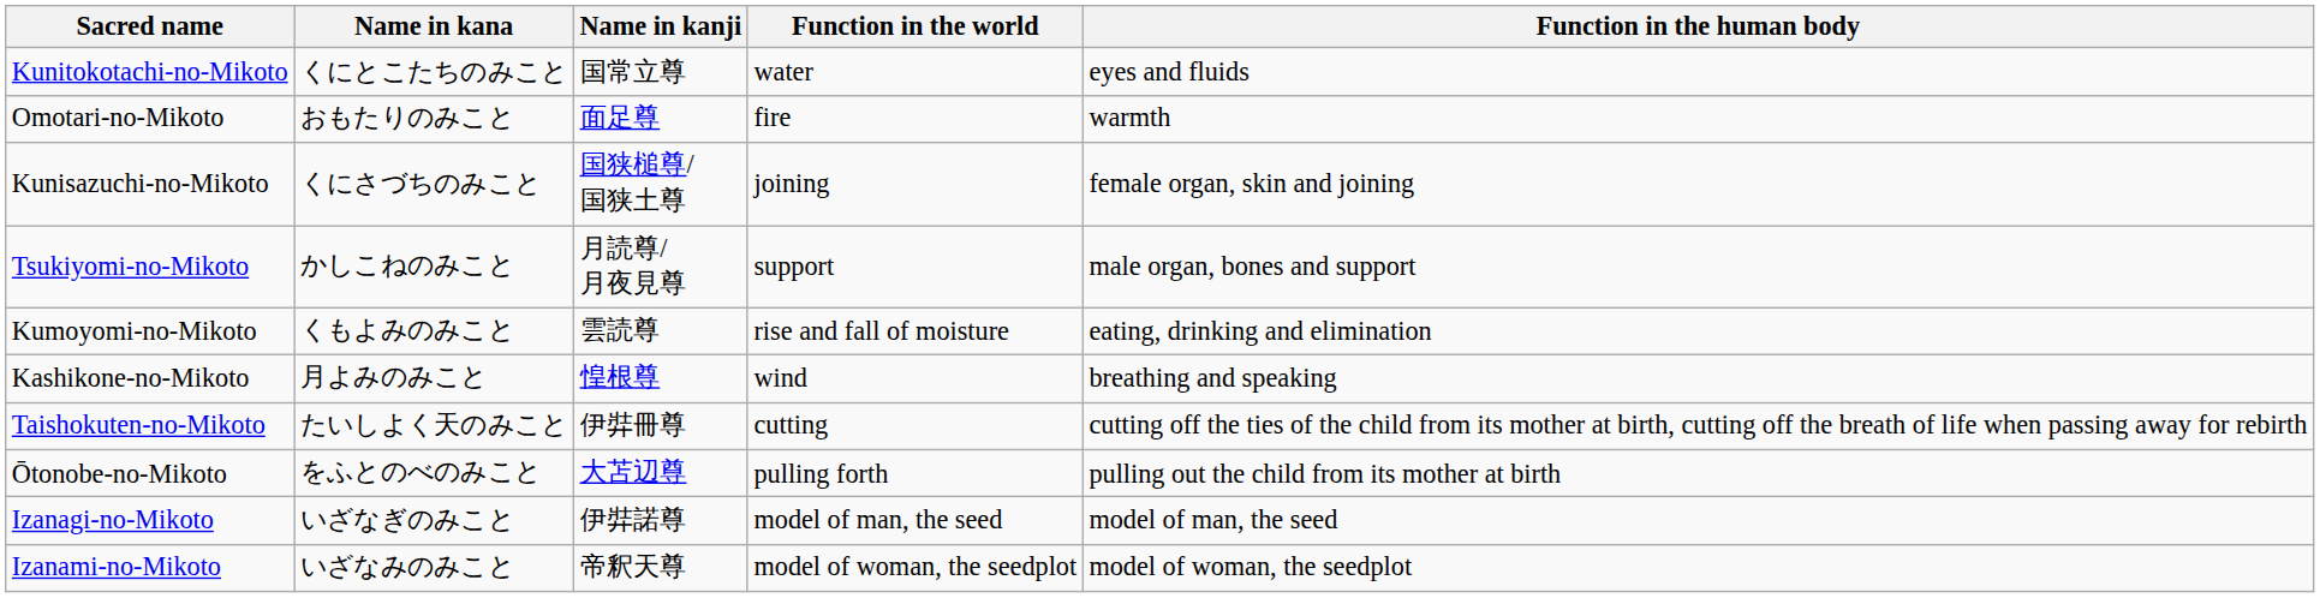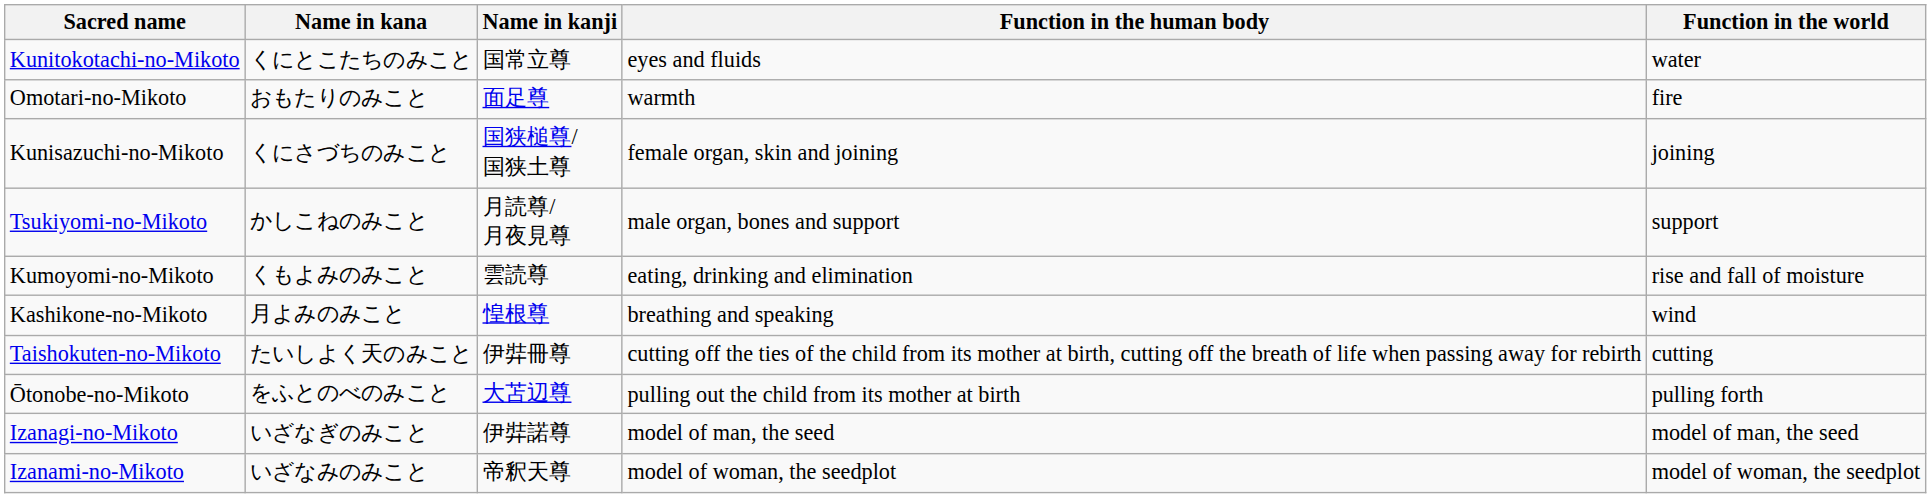 <table class="wikitable">
 <tr>
 <th>Sacred name</th>
 <th>Name in kana</th>
 <th>Name in kanji</th>
+<th>Function in the human body</th>
 <th>Function in the world</th>
-<th>Function in the human body</th>
 </tr>
 <tr>
 <td><a href='#'>Kunitokotachi-no-Mikoto</a></td>
 <td>くにとこたちのみこと</td>
 <td>国常立尊</td>
+<td>eyes and fluids</td>
 <td>water</td>
-<td>eyes and fluids</td>
 </tr>
 <tr>
 <td>Omotari-no-Mikoto</td>
 <td>おもたりのみこと</td>
 <td><a href='#'>面足尊</a></td>
+<td>warmth</td>
 <td>fire</td>
-<td>warmth</td>
 </tr>
 <tr>
 <td>Kunisazuchi-no-Mikoto</td>
 <td>くにさづちのみこと</td>
 <td><a href='#'>国狭槌尊</a>/<br>国狭土尊</td>
+<td>female organ, skin and joining</td>
 <td>joining</td>
-<td>female organ, skin and joining</td>
 </tr>
 <tr>
 <td><a href='#'>Tsukiyomi-no-Mikoto</a></td>
 <td>かしこねのみこと</td>
 <td>月読尊/<br>月夜見尊</td>
+<td>male organ, bones and support</td>
 <td>support</td>
-<td>male organ, bones and support</td>
 </tr>
 <tr>
 <td>Kumoyomi-no-Mikoto</td>
 <td>くもよみのみこと</td>
 <td>雲読尊</td>
+<td>eating, drinking and elimination</td>
 <td>rise and fall of moisture</td>
-<td>eating, drinking and elimination</td>
 </tr>
 <tr>
 <td>Kashikone-no-Mikoto</td>
 <td>月よみのみこと</td>
 <td><a href='#'>惶根尊</a></td>
+<td>breathing and speaking</td>
 <td>wind</td>
-<td>breathing and speaking</td>
 </tr>
 <tr>
 <td><a href='#'>Taishokuten-no-Mikoto</a></td>
 <td>たいしよく天のみこと</td>
 <td>伊弉冊尊</td>
+<td>cutting off the ties of the child from its mother at birth, cutting off the breath of life when passing away for rebirth</td>
 <td>cutting</td>
-<td>cutting off the ties of the child from its mother at birth, cutting off the breath of life when passing away for rebirth</td>
 </tr>
 <tr>
 <td>Ōtonobe-no-Mikoto</td>
 <td>をふとのべのみこと</td>
 <td><a href='#'>大苫辺尊</a></td>
+<td>pulling out the child from its mother at birth</td>
 <td>pulling forth</td>
-<td>pulling out the child from its mother at birth</td>
 </tr>
 <tr>
 <td><a href='#'>Izanagi-no-Mikoto</a></td>
 <td>いざなぎのみこと</td>
 <td>伊弉諾尊</td>
 <td>model of man, the seed</td>
 <td>model of man, the seed</td>
 </tr>
 <tr>
 <td><a href='#'>Izanami-no-Mikoto</a></td>
 <td>いざなみのみこと</td>
 <td>帝釈天尊</td>
 <td>model of woman, the seedplot</td>
 <td>model of woman, the seedplot</td>
 </tr>
 </table>
